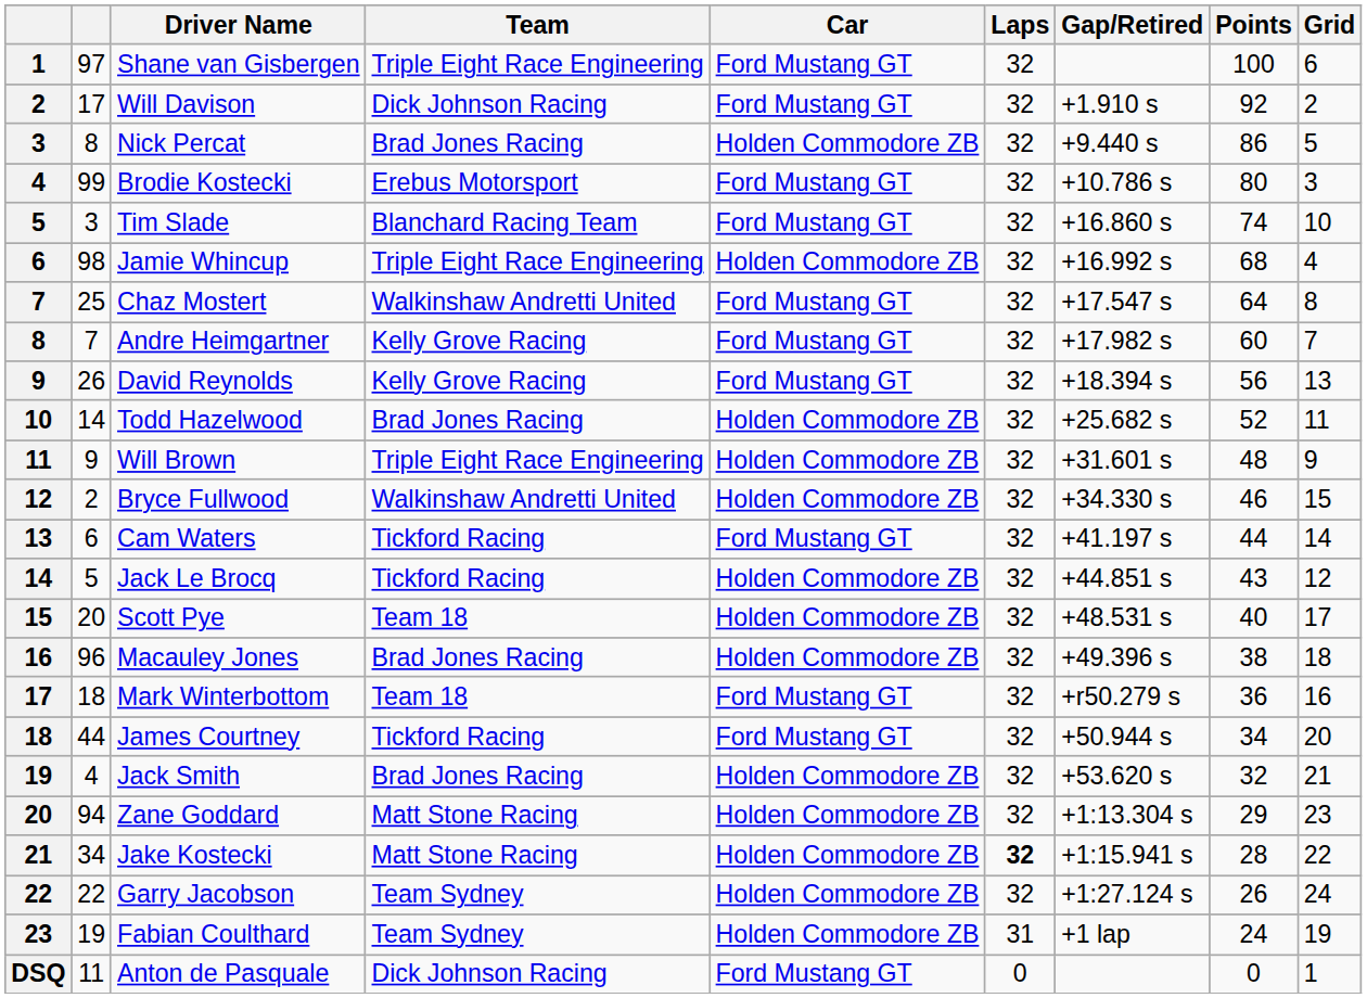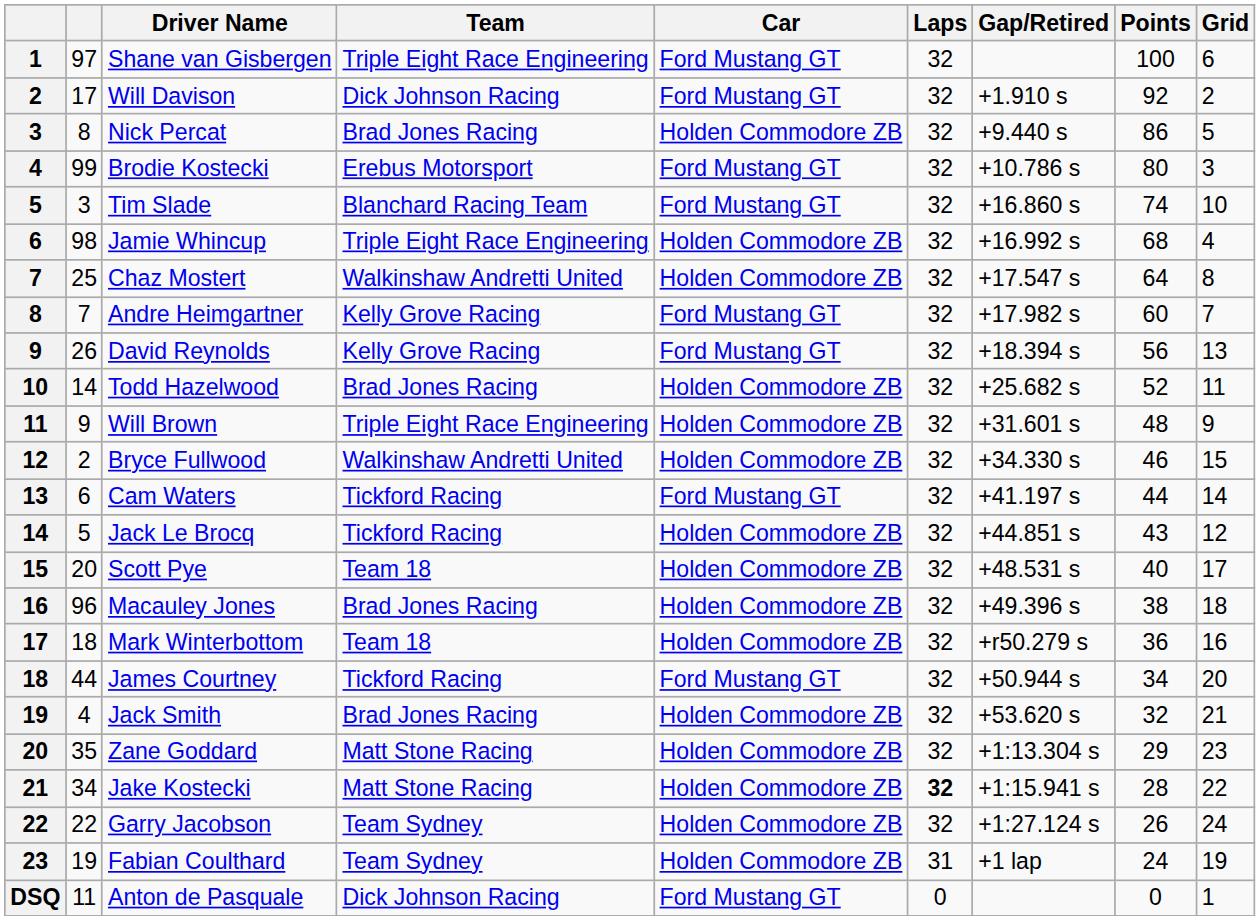 <table class="wikitable" style=font-size:85%;>
 <tr>
 <th></th>
 <th></th>
 <th>Driver Name</th>
 <th>Team</th>
 <th>Car</th>
 <th>Laps</th>
 <th>Gap/Retired</th>
 <th>Points</th>
 <th>Grid</th>
 </tr>
 <tr>
 <th>1</th>
 <td align=center>97</td>
 <td> <a href='#'>Shane van Gisbergen</a></td>
 <td><a href='#'>Triple Eight Race Engineering</a></td>
 <td><a href='#'>Ford Mustang GT</a></td>
 <td align=center>32</td>
 <td></td>
 <td align=center>100</td>
 <td>6</td>
 </tr>
 <tr>
 <th>2</th>
 <td align=center>17</td>
 <td> <a href='#'>Will Davison</a></td>
 <td><a href='#'>Dick Johnson Racing</a></td>
 <td><a href='#'>Ford Mustang GT</a></td>
 <td align=center>32</td>
 <td>+1.910 s</td>
 <td align=center>92</td>
 <td>2</td>
 </tr>
 <tr>
 <th>3</th>
 <td align=center>8</td>
 <td> <a href='#'>Nick Percat</a></td>
 <td><a href='#'>Brad Jones Racing</a></td>
 <td><a href='#'>Holden Commodore ZB</a></td>
 <td align=center>32</td>
 <td>+9.440 s</td>
 <td align=center>86</td>
 <td>5</td>
 </tr>
 <tr>
 <th>4</th>
 <td align=center>99</td>
 <td> <a href='#'>Brodie Kostecki</a></td>
 <td><a href='#'>Erebus Motorsport</a></td>
 <td><a href='#'>Ford Mustang GT</a></td>
 <td align=center>32</td>
 <td>+10.786 s</td>
 <td align=center>80</td>
 <td>3</td>
 </tr>
 <tr>
 <th>5</th>
 <td align=center>3</td>
 <td> <a href='#'>Tim Slade</a></td>
 <td><a href='#'>Blanchard Racing Team</a></td>
 <td><a href='#'>Ford Mustang GT</a></td>
 <td align=center>32</td>
 <td>+16.860 s</td>
 <td align=center>74</td>
 <td>10</td>
 </tr>
 <tr>
 <th>6</th>
 <td align=center>98</td>
 <td> <a href='#'>Jamie Whincup</a></td>
 <td><a href='#'>Triple Eight Race Engineering</a></td>
 <td><a href='#'>Holden Commodore ZB</a></td>
 <td align=center>32</td>
 <td>+16.992 s</td>
 <td align=center>68</td>
 <td>4</td>
 </tr>
 <tr>
 <th>7</th>
 <td align=center>25</td>
 <td> <a href='#'>Chaz Mostert</a></td>
 <td><a href='#'>Walkinshaw Andretti United</a></td>
-<td><a href='#'>Ford Mustang GT</a></td>
+<td><a href='#'>Holden Commodore ZB</a></td>
 <td align=center>32</td>
 <td>+17.547 s</td>
 <td align=center>64</td>
 <td>8</td>
 </tr>
 <tr>
 <th>8</th>
 <td align=center>7</td>
 <td> <a href='#'>Andre Heimgartner</a></td>
 <td><a href='#'>Kelly Grove Racing</a></td>
 <td><a href='#'>Ford Mustang GT</a></td>
 <td align=center>32</td>
 <td>+17.982 s</td>
 <td align=center>60</td>
 <td>7</td>
 </tr>
 <tr>
 <th>9</th>
 <td align=center>26</td>
 <td> <a href='#'>David Reynolds</a></td>
 <td><a href='#'>Kelly Grove Racing</a></td>
 <td><a href='#'>Ford Mustang GT</a></td>
 <td align=center>32</td>
 <td>+18.394 s</td>
 <td align=center>56</td>
 <td>13</td>
 </tr>
 <tr>
 <th>10</th>
 <td align=center>14</td>
 <td> <a href='#'>Todd Hazelwood</a></td>
 <td><a href='#'>Brad Jones Racing</a></td>
 <td><a href='#'>Holden Commodore ZB</a></td>
 <td align=center>32</td>
 <td>+25.682 s</td>
 <td align=center>52</td>
 <td>11</td>
 </tr>
 <tr>
 <th>11</th>
 <td align=center>9</td>
 <td> <a href='#'>Will Brown</a></td>
 <td><a href='#'>Triple Eight Race Engineering</a></td>
 <td><a href='#'>Holden Commodore ZB</a></td>
 <td align=center>32</td>
 <td>+31.601 s</td>
 <td align=center>48</td>
 <td>9</td>
 </tr>
 <tr>
 <th>12</th>
 <td align=center>2</td>
 <td> <a href='#'>Bryce Fullwood</a></td>
 <td><a href='#'>Walkinshaw Andretti United</a></td>
 <td><a href='#'>Holden Commodore ZB</a></td>
 <td align=center>32</td>
 <td>+34.330 s</td>
 <td align=center>46</td>
 <td>15</td>
 </tr>
 <tr>
 <th>13</th>
 <td align=center>6</td>
 <td> <a href='#'>Cam Waters</a></td>
 <td><a href='#'>Tickford Racing</a></td>
 <td><a href='#'>Ford Mustang GT</a></td>
 <td align=center>32</td>
 <td>+41.197 s</td>
 <td align=center>44</td>
 <td>14</td>
 </tr>
 <tr>
 <th>14</th>
 <td align=center>5</td>
 <td> <a href='#'>Jack Le Brocq</a></td>
 <td><a href='#'>Tickford Racing</a></td>
 <td><a href='#'>Holden Commodore ZB</a></td>
 <td align=center>32</td>
 <td>+44.851 s</td>
 <td align=center>43</td>
 <td>12</td>
 </tr>
 <tr>
 <th>15</th>
 <td align=center>20</td>
 <td> <a href='#'>Scott Pye</a></td>
 <td><a href='#'>Team 18</a></td>
 <td><a href='#'>Holden Commodore ZB</a></td>
 <td align=center>32</td>
 <td>+48.531 s</td>
 <td align=center>40</td>
 <td>17</td>
 </tr>
 <tr>
 <th>16</th>
 <td align=center>96</td>
 <td> <a href='#'>Macauley Jones</a></td>
 <td><a href='#'>Brad Jones Racing</a></td>
 <td><a href='#'>Holden Commodore ZB</a></td>
 <td align=center>32</td>
 <td>+49.396 s</td>
 <td align=center>38</td>
 <td>18</td>
 </tr>
 <tr>
 <th>17</th>
 <td align=center>18</td>
 <td> <a href='#'>Mark Winterbottom</a></td>
 <td><a href='#'>Team 18</a></td>
-<td><a href='#'>Ford Mustang GT</a></td>
+<td><a href='#'>Holden Commodore ZB</a></td>
 <td align=center>32</td>
 <td>+r50.279 s</td>
 <td align=center>36</td>
 <td>16</td>
 </tr>
 <tr>
 <th>18</th>
 <td align=center>44</td>
 <td> <a href='#'>James Courtney</a></td>
 <td><a href='#'>Tickford Racing</a></td>
 <td><a href='#'>Ford Mustang GT</a></td>
 <td align=center>32</td>
 <td>+50.944 s</td>
 <td align=center>34</td>
 <td>20</td>
 </tr>
 <tr>
 <th>19</th>
 <td align=center>4</td>
 <td> <a href='#'>Jack Smith</a></td>
 <td><a href='#'>Brad Jones Racing</a></td>
 <td><a href='#'>Holden Commodore ZB</a></td>
 <td align=center>32</td>
 <td>+53.620 s</td>
 <td align=center>32</td>
 <td>21</td>
 </tr>
 <tr>
 <th>20</th>
-<td align=center>94</td>
+<td align=center>35</td>
 <td> <a href='#'>Zane Goddard</a></td>
 <td><a href='#'>Matt Stone Racing</a></td>
 <td><a href='#'>Holden Commodore ZB</a></td>
 <td align=center>32</td>
 <td>+1:13.304 s</td>
 <td align=center>29</td>
 <td>23</td>
 </tr>
 <tr>
 <th>21</th>
 <td align=center>34</td>
 <td> <a href='#'>Jake Kostecki</a></td>
 <td><a href='#'>Matt Stone Racing</a></td>
 <td><a href='#'>Holden Commodore ZB</a></td>
 <td align=center><strong>32</strong></td>
 <td>+1:15.941 s</td>
 <td align=center>28</td>
 <td>22</td>
 </tr>
 <tr>
 <th>22</th>
 <td align=center>22</td>
 <td> <a href='#'>Garry Jacobson</a></td>
 <td><a href='#'>Team Sydney</a></td>
 <td><a href='#'>Holden Commodore ZB</a></td>
 <td align=center>32</td>
 <td>+1:27.124 s</td>
 <td align=center>26</td>
 <td>24</td>
 </tr>
 <tr>
 <th>23</th>
 <td align=center>19</td>
 <td> <a href='#'>Fabian Coulthard</a></td>
 <td><a href='#'>Team Sydney</a></td>
 <td><a href='#'>Holden Commodore ZB</a></td>
 <td align=center>31</td>
 <td>+1 lap</td>
 <td align=center>24</td>
 <td>19</td>
 </tr>
 <tr>
 <th>DSQ</th>
 <td align=center>11</td>
 <td> <a href='#'>Anton de Pasquale</a></td>
 <td><a href='#'>Dick Johnson Racing</a></td>
 <td><a href='#'>Ford Mustang GT</a></td>
 <td align=center>0</td>
 <td></td>
 <td align=center>0</td>
 <td>1</td>
 </tr>
 <tr>
 </tr>
 </table>
